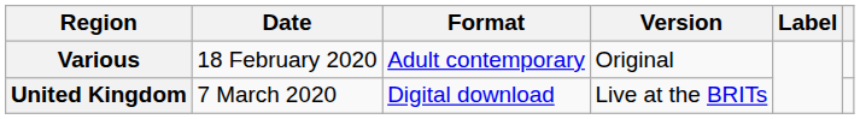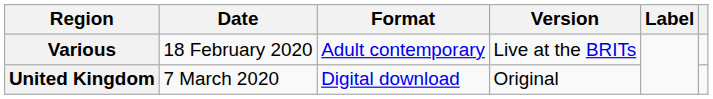 <table class="wikitable plainrowheaders">
 <tr>
 <th>Region</th>
 <th>Date</th>
 <th>Format</th>
 <th>Version</th>
 <th>Label</th>
 <th></th>
 </tr>
 <tr>
 <th scope="row">Various</th>
 <td>18 February 2020</td>
 <td><a href='#'>Adult contemporary</a></td>
-<td>Original</td>
+<td>Live at the <a href='#'>BRITs</a></td>
 <td rowspan="2"></td>
 <td></td>
 </tr>
 <tr>
 <th scope="row">United Kingdom</th>
 <td>7 March 2020</td>
 <td><a href='#'>Digital download</a></td>
-<td>Live at the <a href='#'>BRITs</a></td>
+<td>Original</td>
 <td></td>
 </tr>
 </table>
